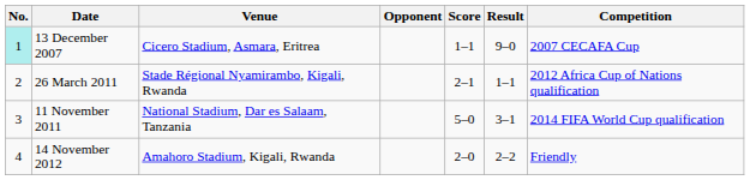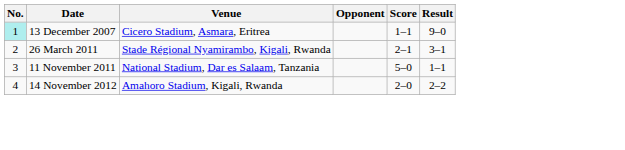 <table class="wikitable sortable">
 <tr>
 <th scope="col">No.</th>
 <th scope="col">Date</th>
 <th scope="col">Venue</th>
 <th scope="col">Opponent</th>
 <th scope="col">Score</th>
 <th scope="col">Result</th>
-<th scope="col">Competition</th>
 </tr>
 <tr>
 <td align="center" style="background: paleturquoise;">1</td>
 <td>13 December 2007</td>
 <td><a href='#'>Cicero Stadium</a>, <a href='#'>Asmara</a>, Eritrea</td>
 <td></td>
 <td align="center">1–1</td>
 <td align="center">9–0</td>
-<td><a href='#'>2007 CECAFA Cup</a></td>
 </tr>
 <tr>
 <td align="center">2</td>
 <td>26 March 2011</td>
 <td><a href='#'>Stade Régional Nyamirambo</a>, <a href='#'>Kigali</a>, Rwanda</td>
 <td></td>
 <td align="center">2–1</td>
-<td align="center">1–1</td>
-<td><a href='#'>2012 Africa Cup of Nations qualification</a></td>
+<td align="center">3–1</td>
 </tr>
 <tr>
 <td align="center">3</td>
 <td>11 November 2011</td>
 <td><a href='#'>National Stadium</a>, <a href='#'>Dar es Salaam</a>, Tanzania</td>
 <td></td>
 <td align="center">5–0</td>
-<td align="center">3–1</td>
-<td><a href='#'>2014 FIFA World Cup qualification</a></td>
+<td align="center">1–1</td>
 </tr>
 <tr>
 <td align="center">4</td>
 <td>14 November 2012</td>
 <td><a href='#'>Amahoro Stadium</a>, Kigali, Rwanda</td>
 <td></td>
 <td align="center">2–0</td>
 <td align="center">2–2</td>
-<td><a href='#'>Friendly</a></td>
 </tr>
 </table>
